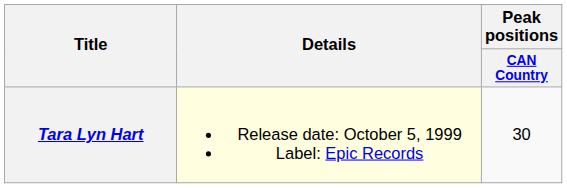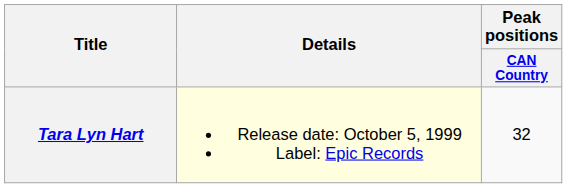 <table class="wikitable plainrowheaders" style="text-align:center;">
 <tr>
 <th rowspan="2" style="width:10em;">Title</th>
 <th rowspan="2" style="width:18em;">Details</th>
 <th colspan="1">Peak positions</th>
 </tr>
 <tr style="font-size:smaller;">
 <th width="65"><a href='#'>CAN Country</a></th>
 </tr>
 <tr>
 <th scope="row"><em><a href='#'>Tara Lyn Hart</a></em></th>
 <td style="background: lightyellow;"><br><ul><li>Release date: October 5, 1999</li><li>Label: <a href='#'>Epic Records</a></li></ul></td>
-<td>30</td>
+<td>32</td>
 </tr>
 </table>
